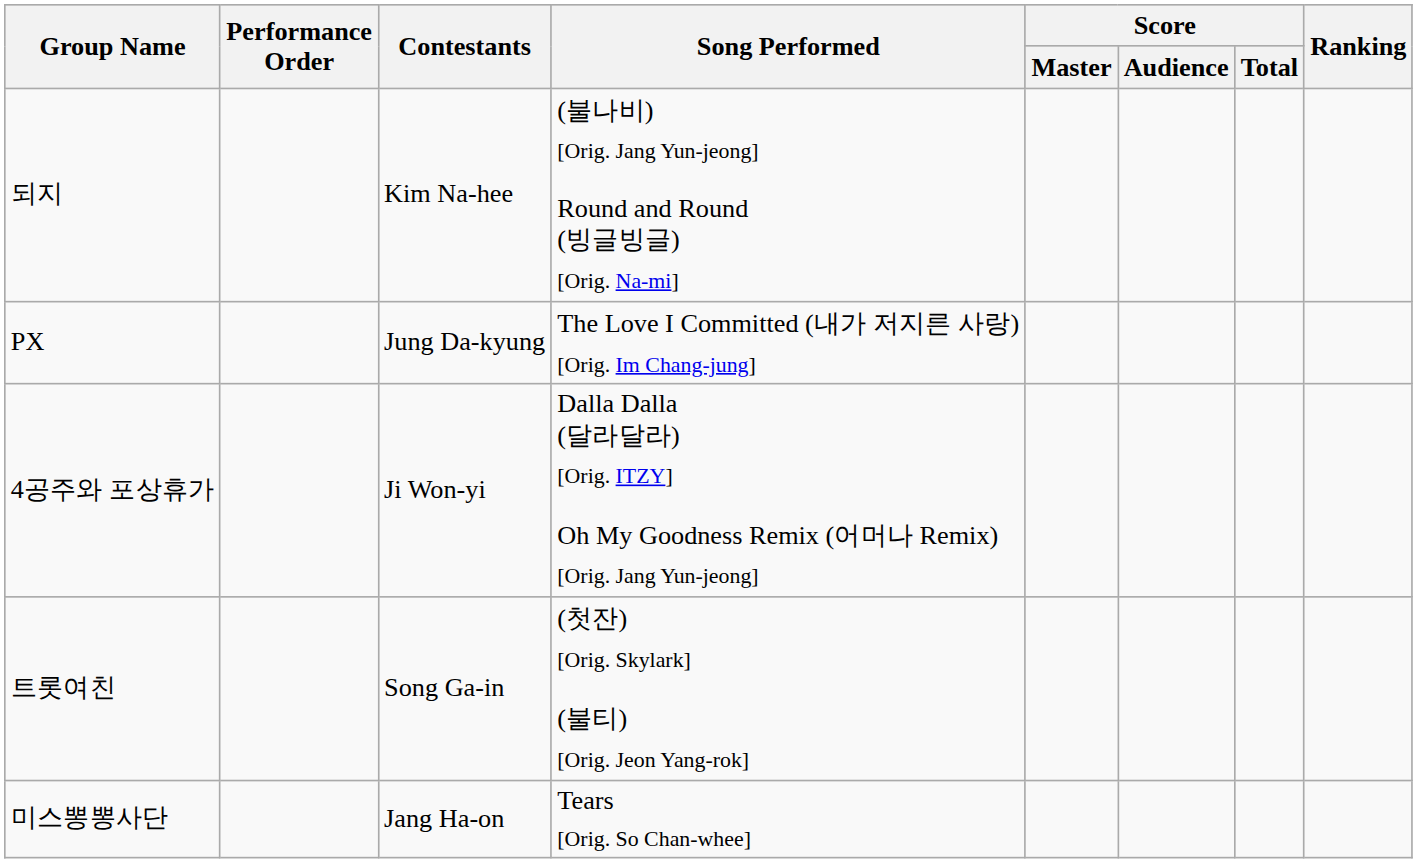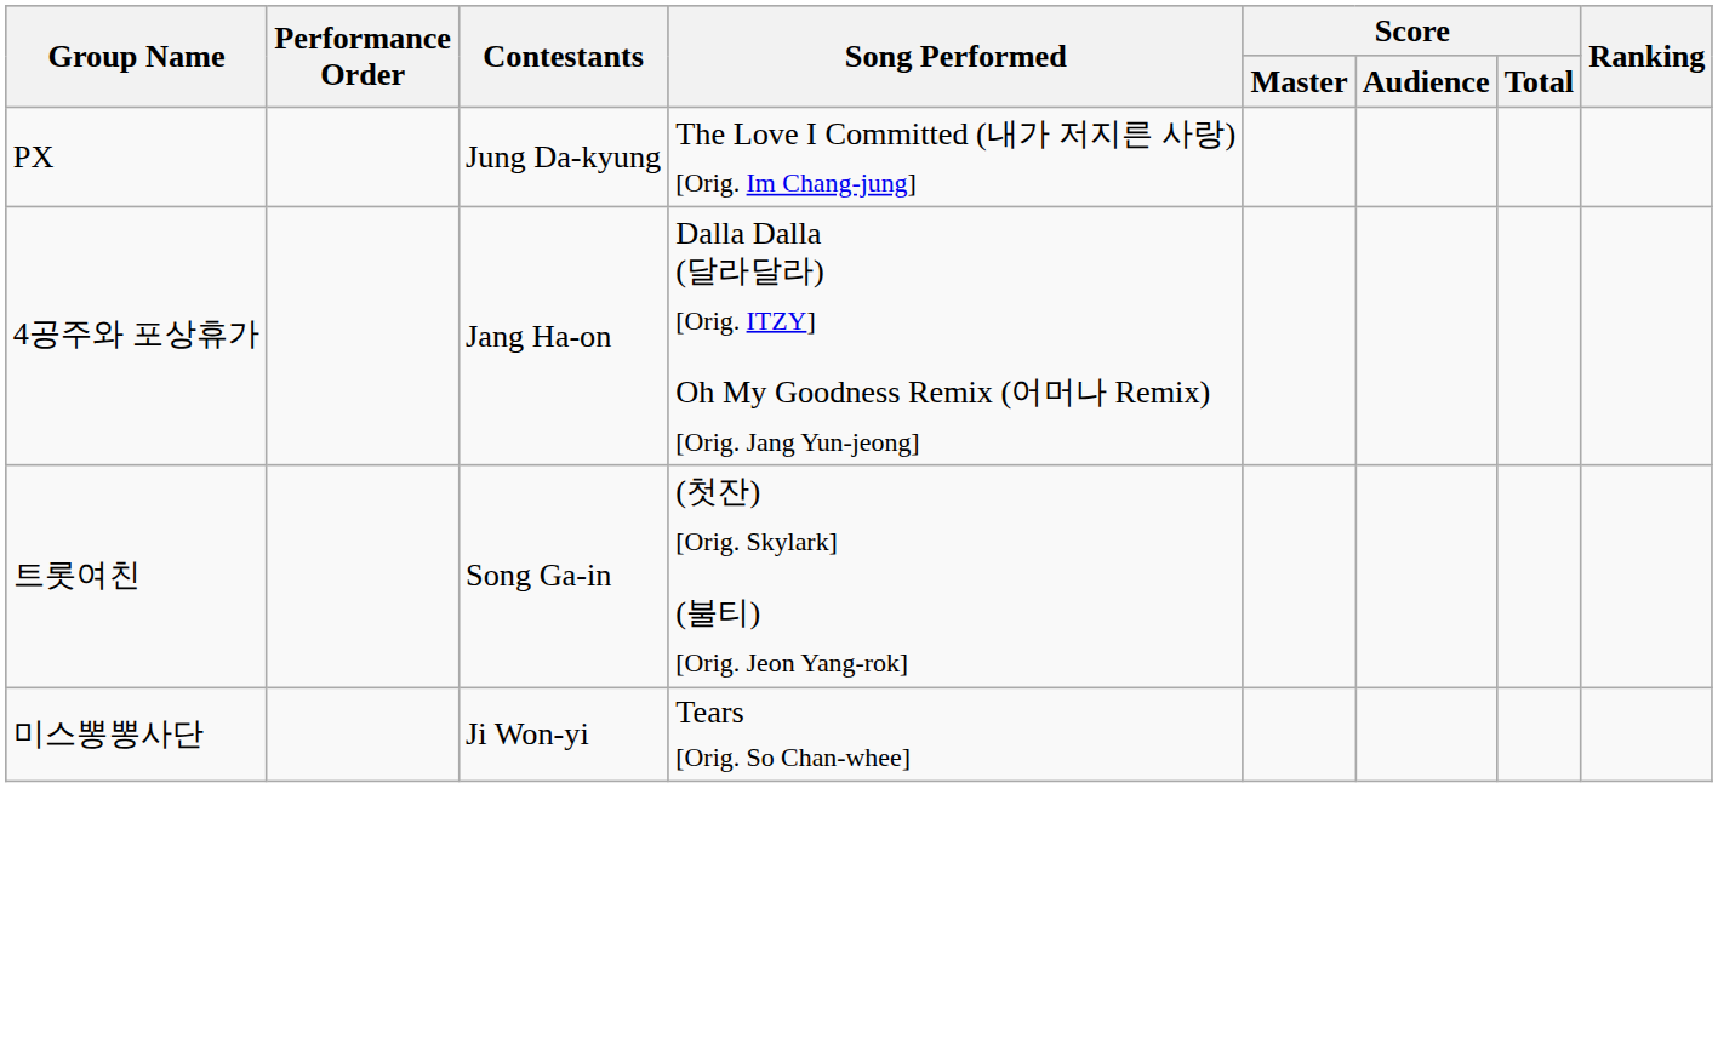 <table class="wikitable sortable">
 <tr>
 <th rowspan=2>Group Name</th>
 <th rowspan=2>Performance<br>Order</th>
 <th rowspan=2>Contestants</th>
 <th rowspan=2>Song Performed</th>
 <th colspan=3>Score</th>
 <th rowspan=2>Ranking</th>
 </tr>
 <tr>
 <th>Master</th>
 <th>Audience</th>
 <th>Total</th>
 </tr>
 <tr>
-<td>되지</td>
-<td></td>
-<td>Kim Na-hee</td>
-<td>(불나비)<br><sub>[Orig. Jang Yun-jeong]</sub><br><br>Round and Round<br>(빙글빙글)<br><sub>[Orig. <a href='#'>Na-mi</a>]</sub></td>
-<td></td>
-<td></td>
-<td></td>
-<td></td>
-</tr>
-<tr>
 <td>PX</td>
 <td></td>
 <td>Jung Da-kyung</td>
 <td>The Love I Committed (내가 저지른 사랑)<br><sub>[Orig. <a href='#'>Im Chang-jung</a>]</sub></td>
 <td></td>
 <td></td>
 <td></td>
 <td></td>
 </tr>
 <tr>
 <td>4공주와 포상휴가</td>
 <td></td>
-<td>Ji Won-yi</td>
+<td>Jang Ha-on</td>
 <td>Dalla Dalla<br>(달라달라)<br><sub>[Orig. <a href='#'>ITZY</a>]</sub><br><br>Oh My Goodness Remix (어머나 Remix)<br><sub>[Orig. Jang Yun-jeong]</sub></td>
 <td></td>
 <td></td>
 <td></td>
 <td></td>
 </tr>
 <tr>
 <td>트롯여친</td>
 <td></td>
 <td>Song Ga-in</td>
 <td>(첫잔)<br><sub>[Orig. Skylark]</sub><br><br>(불티)<br><sub>[Orig. Jeon Yang-rok]</sub></td>
 <td></td>
 <td></td>
 <td></td>
 <td></td>
 </tr>
 <tr>
 <td>미스뽕뽕사단</td>
 <td></td>
-<td>Jang Ha-on</td>
+<td>Ji Won-yi</td>
 <td>Tears<br><sub>[Orig. So Chan-whee]</sub></td>
 <td></td>
 <td></td>
 <td></td>
 <td></td>
 </tr>
 </table>
